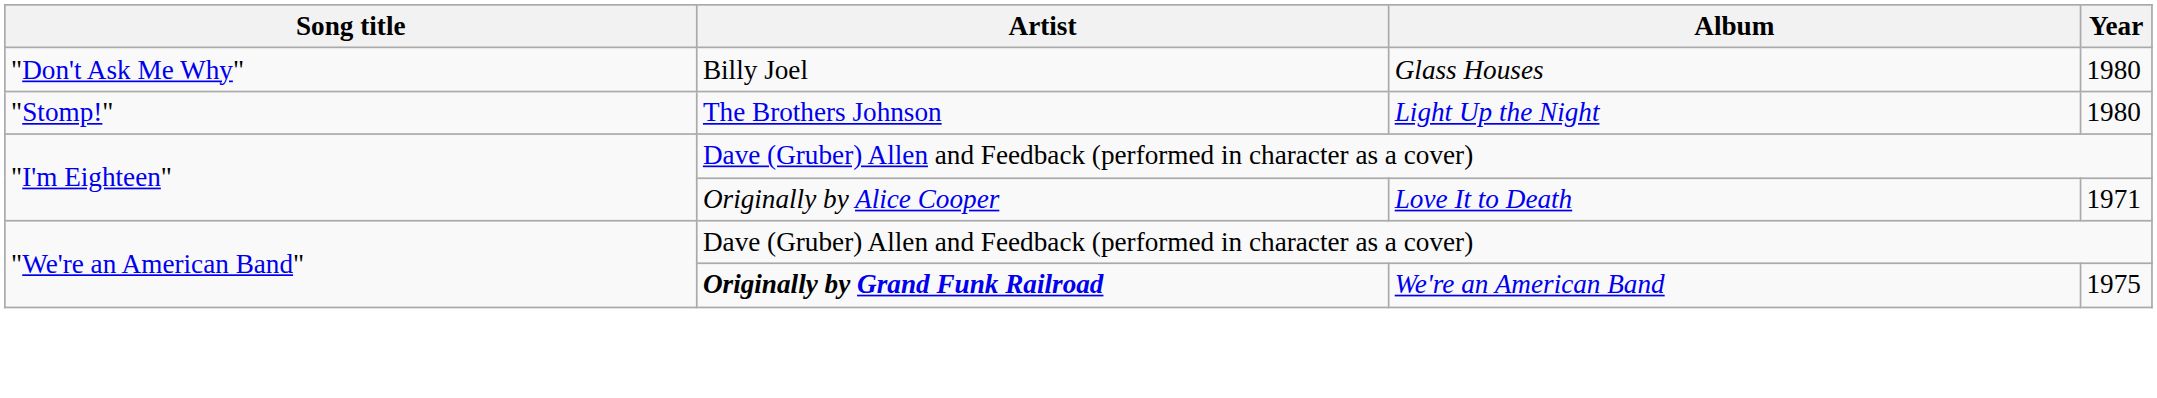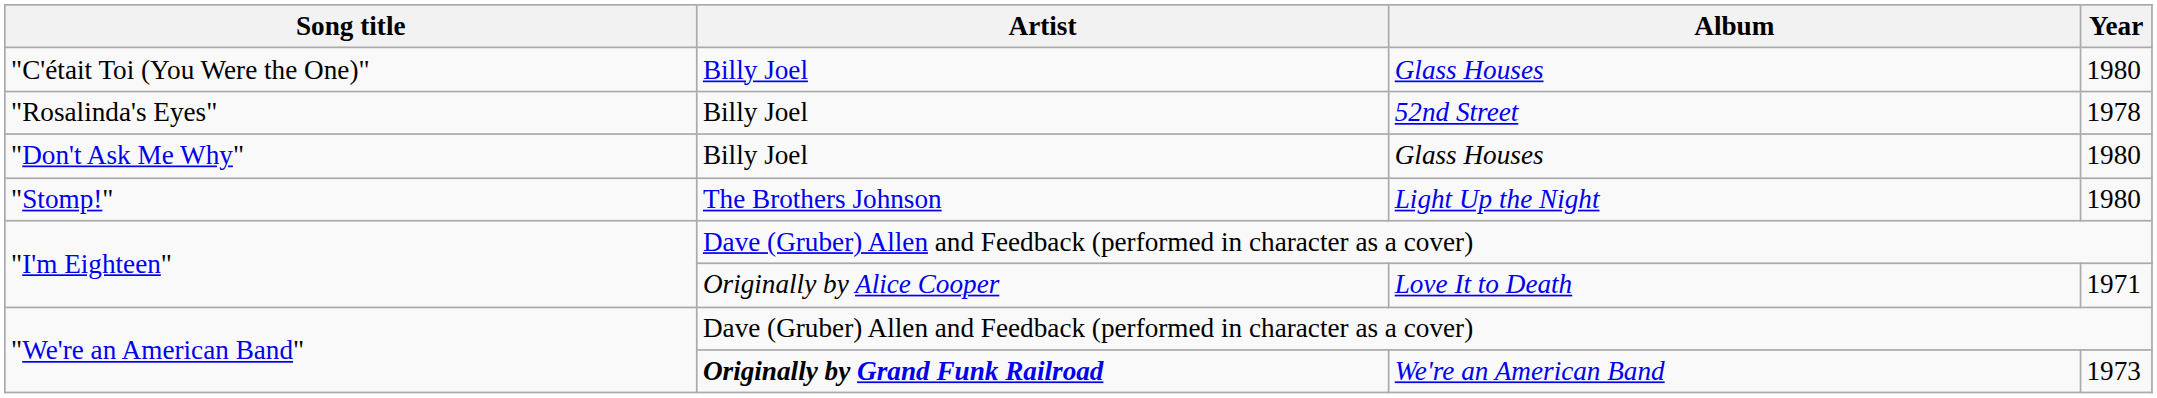 <table class="wikitable" style="width:100%;">
 <tr>
 <th style="width:30%;">Song title</th>
 <th style="width:30%;">Artist</th>
 <th style="width:30%;">Album</th>
 <th style="width:3%;">Year</th>
+</tr>
+<tr>
+<td>"C'était Toi (You Were the One)"</td>
+<td><a href='#'>Billy Joel</a></td>
+<td><em><a href='#'>Glass Houses</a></em></td>
+<td>1980</td>
+</tr>
+<tr>
+<td>"Rosalinda's Eyes"</td>
+<td>Billy Joel</td>
+<td><em><a href='#'>52nd Street</a></em></td>
+<td>1978</td>
 </tr>
 <tr>
 <td>"<a href='#'>Don't Ask Me Why</a>"</td>
 <td>Billy Joel</td>
 <td><em>Glass Houses</em></td>
 <td>1980</td>
 </tr>
 <tr>
 <td>"<a href='#'>Stomp!</a>"</td>
 <td><a href='#'>The Brothers Johnson</a></td>
 <td><em><a href='#'>Light Up the Night</a></em></td>
 <td>1980</td>
 </tr>
 <tr>
 <td rowspan="2">"<a href='#'>I'm Eighteen</a>"</td>
 <td colspan="3"><a href='#'>Dave (Gruber) Allen</a> and Feedback (performed in character as a cover)</td>
 </tr>
 <tr>
 <td><em>Originally by <a href='#'>Alice Cooper</a></em></td>
 <td><em><a href='#'>Love It to Death</a></em></td>
 <td>1971</td>
 </tr>
 <tr>
 <td rowspan="2">"<a href='#'>We're an American Band</a>"</td>
 <td colspan="3">Dave (Gruber) Allen and Feedback (performed in character as a cover)</td>
 </tr>
 <tr>
 <td><strong><em>Originally by <a href='#'>Grand Funk Railroad</a></em></strong></td>
 <td><em><a href='#'>We're an American Band</a></em></td>
-<td>1975</td>
+<td>1973</td>
 </tr>
 </table>
